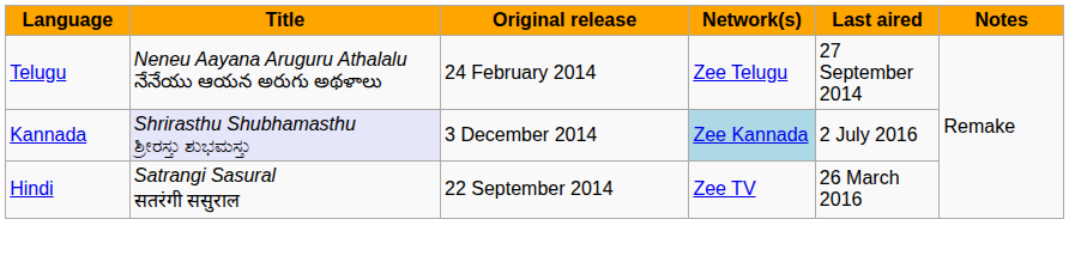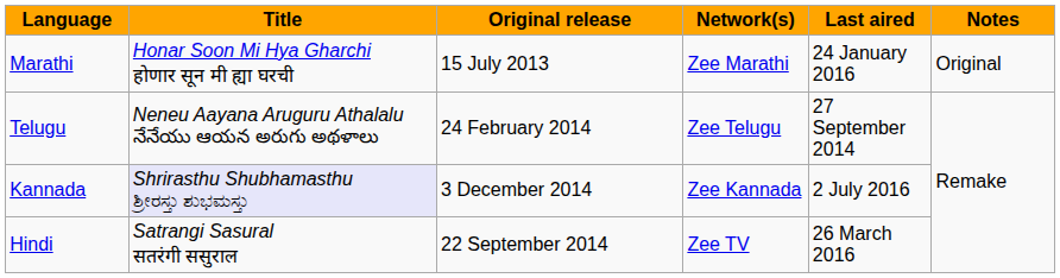 <table class="wikitable" style="width: 100%; margin-right: 0;">
 <tr>
 <th style="background:Orange; width:10%;">Language</th>
 <th style="background:Orange; width:25%;">Title</th>
 <th style="background:Orange; width:20%;">Original release</th>
 <th style="background:Orange; width:10%;">Network(s)</th>
 <th style="background:Orange; width:10%;">Last aired</th>
 <th style="background:Orange; width:10%;">Notes</th>
+</tr>
+<tr>
+<td><a href='#'>Marathi</a></td>
+<td><em><a href='#'>Honar Soon Mi Hya Gharchi</a></em> <br> होणार सून मी ह्या घरची</td>
+<td>15 July 2013</td>
+<td><a href='#'>Zee Marathi</a></td>
+<td>24 January 2016</td>
+<td>Original</td>
 </tr>
 <tr>
 <td><a href='#'>Telugu</a></td>
 <td><em>Neneu Aayana Aruguru Athalalu</em> <br> నేనేయు ఆయన అరుగు అథళాలు</td>
 <td>24 February 2014</td>
 <td><a href='#'>Zee Telugu</a></td>
 <td>27 September 2014</td>
 <td rowspan="3">Remake</td>
 </tr>
 <tr>
 <td><a href='#'>Kannada</a></td>
 <td style="background: lavender;"><em>Shrirasthu Shubhamasthu</em> <br> ಶ್ರೀರಸ್ತು ಶುಭಮಸ್ತು</td>
 <td>3 December 2014</td>
-<td style="background: lightblue;"><a href='#'>Zee Kannada</a></td>
+<td><a href='#'>Zee Kannada</a></td>
 <td>2 July 2016</td>
 </tr>
 <tr>
 <td><a href='#'>Hindi</a></td>
 <td><em>Satrangi Sasural</em> <br> सतरंगी ससुराल</td>
 <td>22 September 2014</td>
 <td><a href='#'>Zee TV</a></td>
 <td>26 March 2016</td>
 </tr>
 </table>
